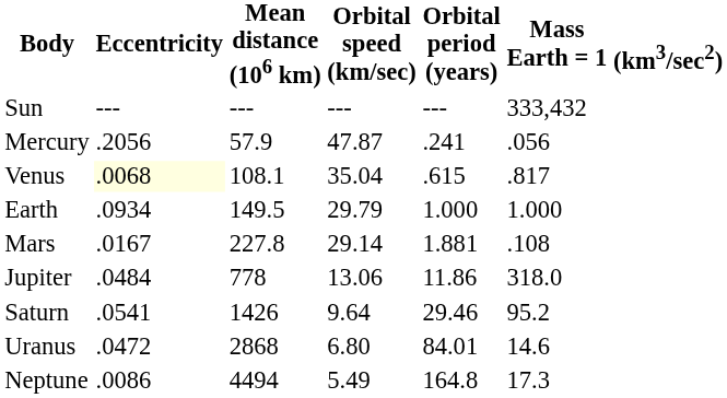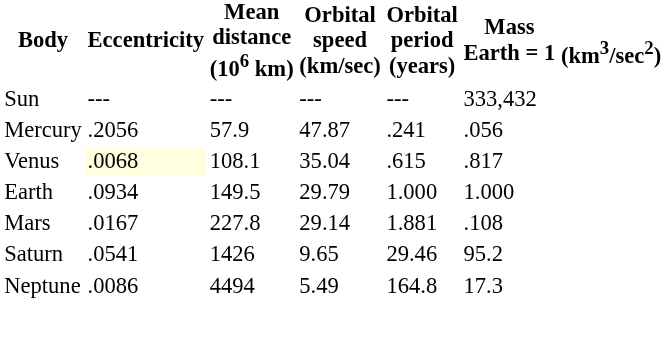 <table>
 <tr>
 <th>Body</th>
 <th>Eccentricity</th>
 <th>Mean<br>distance<br>(10<sup>6</sup> km)</th>
 <th>Orbital<br>speed<br>(km/sec)</th>
 <th>Orbital<br>period<br>(years)</th>
 <th>Mass<br>Earth = 1</th>
 <th><br>(km<sup>3</sup>/sec<sup>2</sup>)</th>
 </tr>
 <tr>
 <td>Sun</td>
 <td>---</td>
 <td>---</td>
 <td>---</td>
 <td>---</td>
 <td>333,432</td>
 <td></td>
 </tr>
 <tr>
 <td>Mercury</td>
 <td>.2056</td>
 <td>57.9</td>
 <td>47.87</td>
 <td>.241</td>
 <td>.056</td>
 <td></td>
 </tr>
 <tr>
 <td>Venus</td>
 <td style="background: lightyellow;">.0068</td>
 <td>108.1</td>
 <td>35.04</td>
 <td>.615</td>
 <td>.817</td>
 <td></td>
 </tr>
 <tr>
 <td>Earth</td>
 <td>.0934</td>
 <td>149.5</td>
 <td>29.79</td>
 <td>1.000</td>
 <td>1.000</td>
 <td></td>
 </tr>
 <tr>
 <td>Mars</td>
 <td>.0167</td>
 <td>227.8</td>
 <td>29.14</td>
 <td>1.881</td>
 <td>.108</td>
 <td></td>
 </tr>
 <tr>
-<td>Jupiter</td>
-<td>.0484</td>
-<td>778</td>
-<td>13.06</td>
-<td>11.86</td>
-<td>318.0</td>
-<td></td>
-</tr>
-<tr>
 <td>Saturn</td>
 <td>.0541</td>
 <td>1426</td>
-<td>9.64</td>
+<td>9.65</td>
 <td>29.46</td>
 <td>95.2</td>
-<td></td>
-</tr>
-<tr>
-<td>Uranus</td>
-<td>.0472</td>
-<td>2868</td>
-<td>6.80</td>
-<td>84.01</td>
-<td>14.6</td>
 <td></td>
 </tr>
 <tr>
 <td>Neptune</td>
 <td>.0086</td>
 <td>4494</td>
 <td>5.49</td>
 <td>164.8</td>
 <td>17.3</td>
 <td></td>
 </tr>
 </table>
